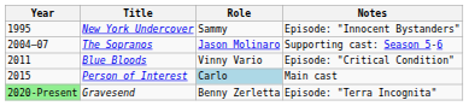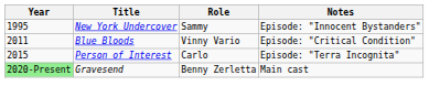 <table class="wikitable sortable">
 <tr>
 <th>Year</th>
 <th>Title</th>
 <th>Role</th>
 <th class="unsortable">Notes</th>
 </tr>
 <tr>
 <td>1995</td>
 <td><em><a href='#'>New York Undercover</a></em></td>
 <td>Sammy</td>
 <td>Episode: "Innocent Bystanders"</td>
 </tr>
 <tr>
-<td>2004–07</td>
-<td><em><a href='#'>The Sopranos</a></em></td>
-<td><a href='#'>Jason Molinaro</a></td>
-<td>Supporting cast: <a href='#'>Season 5</a>-<a href='#'>6</a></td>
-</tr>
-<tr>
 <td>2011</td>
 <td><em><a href='#'>Blue Bloods</a></em></td>
 <td>Vinny Vario</td>
 <td>Episode: "Critical Condition"</td>
 </tr>
 <tr>
 <td>2015</td>
 <td><em><a href='#'>Person of Interest</a></em></td>
-<td style="background: lightblue;">Carlo</td>
-<td>Main cast</td>
+<td>Carlo</td>
+<td>Episode: "Terra Incognita"</td>
 </tr>
 <tr>
 <td style="background: lightgreen;">2020-Present</td>
 <td><em>Gravesend</em></td>
 <td>Benny Zerletta</td>
-<td>Episode: "Terra Incognita"</td>
+<td>Main cast</td>
 </tr>
 </table>
